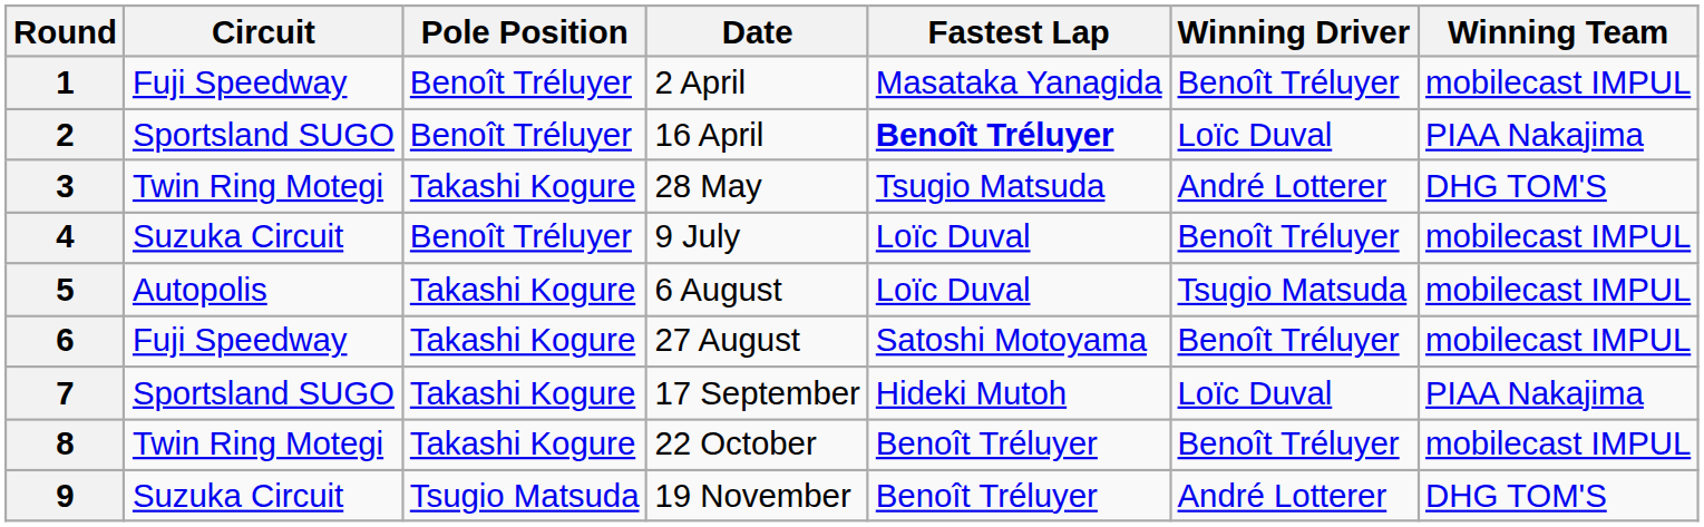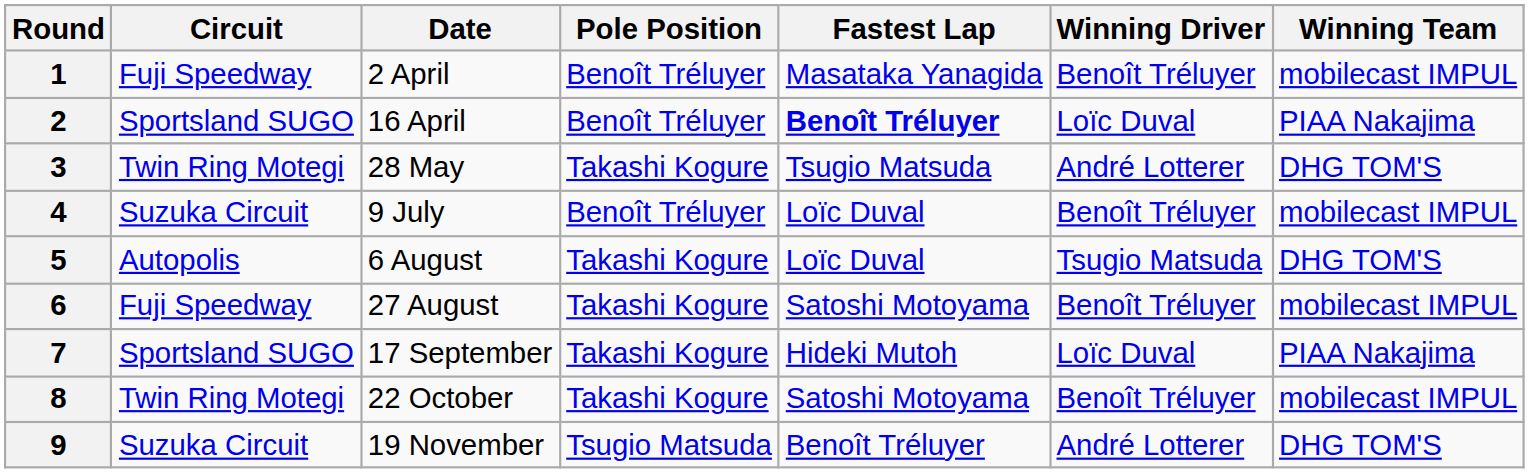 <table class="wikitable" style="font-size:85%">
 <tr>
 <th>Round</th>
 <th>Circuit</th>
+<th>Date</th>
 <th>Pole Position</th>
-<th>Date</th>
 <th>Fastest Lap</th>
 <th>Winning Driver</th>
 <th>Winning Team</th>
 </tr>
 <tr>
 <th>1</th>
 <td><a href='#'>Fuji Speedway</a></td>
+<td>2 April</td>
 <td> <a href='#'>Benoît Tréluyer</a></td>
-<td>2 April</td>
 <td> <a href='#'>Masataka Yanagida</a></td>
 <td> <a href='#'>Benoît Tréluyer</a></td>
 <td><a href='#'>mobilecast IMPUL</a></td>
 </tr>
 <tr>
 <th>2</th>
 <td><a href='#'>Sportsland SUGO</a></td>
+<td>16 April</td>
 <td> <a href='#'>Benoît Tréluyer</a></td>
-<td>16 April</td>
 <td><strong> <a href='#'>Benoît Tréluyer</a></strong></td>
 <td> <a href='#'>Loïc Duval</a></td>
 <td><a href='#'>PIAA Nakajima</a></td>
 </tr>
 <tr>
 <th>3</th>
 <td><a href='#'>Twin Ring Motegi</a></td>
+<td>28 May</td>
 <td> <a href='#'>Takashi Kogure</a></td>
-<td>28 May</td>
 <td> <a href='#'>Tsugio Matsuda</a></td>
 <td> <a href='#'>André Lotterer</a></td>
 <td><a href='#'>DHG TOM'S</a></td>
 </tr>
 <tr>
 <th>4</th>
 <td><a href='#'>Suzuka Circuit</a></td>
+<td>9 July</td>
 <td> <a href='#'>Benoît Tréluyer</a></td>
-<td>9 July</td>
 <td> <a href='#'>Loïc Duval</a></td>
 <td> <a href='#'>Benoît Tréluyer</a></td>
 <td><a href='#'>mobilecast IMPUL</a></td>
 </tr>
 <tr>
 <th>5</th>
 <td><a href='#'>Autopolis</a></td>
+<td>6 August</td>
 <td> <a href='#'>Takashi Kogure</a></td>
-<td>6 August</td>
 <td> <a href='#'>Loïc Duval</a></td>
 <td> <a href='#'>Tsugio Matsuda</a></td>
-<td><a href='#'>mobilecast IMPUL</a></td>
+<td><a href='#'>DHG TOM'S</a></td>
 </tr>
 <tr>
 <th>6</th>
 <td><a href='#'>Fuji Speedway</a></td>
+<td>27 August</td>
 <td> <a href='#'>Takashi Kogure</a></td>
-<td>27 August</td>
 <td> <a href='#'>Satoshi Motoyama</a></td>
 <td> <a href='#'>Benoît Tréluyer</a></td>
 <td><a href='#'>mobilecast IMPUL</a></td>
 </tr>
 <tr>
 <th>7</th>
 <td><a href='#'>Sportsland SUGO</a></td>
+<td>17 September</td>
 <td> <a href='#'>Takashi Kogure</a></td>
-<td>17 September</td>
 <td> <a href='#'>Hideki Mutoh</a></td>
 <td> <a href='#'>Loïc Duval</a></td>
 <td><a href='#'>PIAA Nakajima</a></td>
 </tr>
 <tr>
 <th>8</th>
 <td><a href='#'>Twin Ring Motegi</a></td>
+<td>22 October</td>
 <td> <a href='#'>Takashi Kogure</a></td>
-<td>22 October</td>
-<td> <a href='#'>Benoît Tréluyer</a></td>
+<td> <a href='#'>Satoshi Motoyama</a></td>
 <td> <a href='#'>Benoît Tréluyer</a></td>
 <td><a href='#'>mobilecast IMPUL</a></td>
 </tr>
 <tr>
 <th>9</th>
 <td><a href='#'>Suzuka Circuit</a></td>
+<td>19 November</td>
 <td> <a href='#'>Tsugio Matsuda</a></td>
-<td>19 November</td>
 <td> <a href='#'>Benoît Tréluyer</a></td>
 <td> <a href='#'>André Lotterer</a></td>
 <td><a href='#'>DHG TOM'S</a></td>
 </tr>
 </table>
